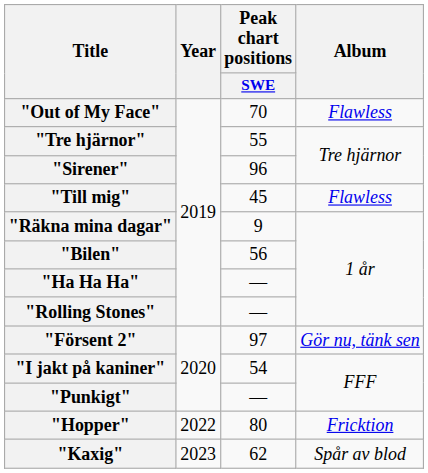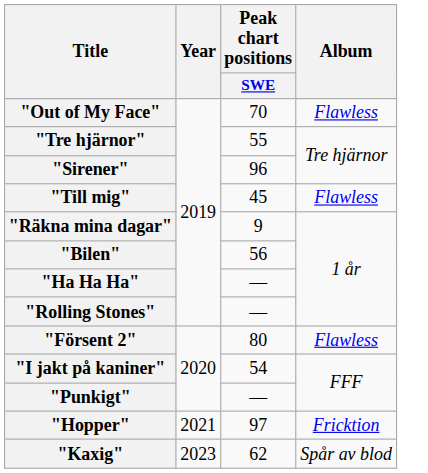 <table class="wikitable plainrowheaders" style="text-align:center;">
 <tr>
 <th scope="col" rowspan="2">Title</th>
 <th scope="col" rowspan="2">Year</th>
 <th scope="col" colspan="1">Peak chart positions</th>
 <th scope="col" rowspan="2">Album</th>
 </tr>
 <tr>
 <th scope="col" style="width:3em;font-size:85%;"><a href='#'>SWE</a><br></th>
 </tr>
 <tr>
 <th scope="row">"Out of My Face"<br></th>
 <td rowspan="8">2019</td>
 <td>70</td>
 <td><em><a href='#'>Flawless</a></em></td>
 </tr>
 <tr>
 <th scope="row">"Tre hjärnor"</th>
 <td>55</td>
 <td rowspan="2"><em>Tre hjärnor</em></td>
 </tr>
 <tr>
 <th scope="row">"Sirener"</th>
 <td>96</td>
 </tr>
 <tr>
 <th scope="row">"Till mig"<br></th>
 <td>45</td>
 <td><em><a href='#'>Flawless</a></em></td>
 </tr>
 <tr>
 <th scope="row">"Räkna mina dagar"<br></th>
 <td>9</td>
 <td rowspan="4"><em>1 år</em></td>
 </tr>
 <tr>
 <th scope="row">"Bilen"<br></th>
 <td>56</td>
 </tr>
 <tr>
 <th scope="row">"Ha Ha Ha"</th>
 <td>—</td>
 </tr>
 <tr>
 <th scope="row">"Rolling Stones"</th>
 <td>—</td>
 </tr>
 <tr>
 <th scope="row">"Försent 2"<br></th>
 <td rowspan="3">2020</td>
-<td>97</td>
-<td><em><a href='#'>Gör nu, tänk sen</a></em></td>
+<td>80<br></td>
+<td><em><a href='#'>Flawless</a></em></td>
 </tr>
 <tr>
 <th scope="row">"I jakt på kaniner"<br></th>
 <td>54</td>
 <td rowspan="2"><em>FFF</em></td>
 </tr>
 <tr>
 <th scope="row">"Punkigt"</th>
 <td>—</td>
 </tr>
 <tr>
 <th scope="row">"Hopper"<br></th>
-<td>2022</td>
-<td>80<br></td>
+<td>2021</td>
+<td>97</td>
 <td><em><a href='#'>Fricktion</a></em></td>
 </tr>
 <tr>
 <th scope="row">"Kaxig"<br></th>
 <td>2023</td>
 <td>62<br></td>
 <td><em>Spår av blod</em></td>
 </tr>
 </table>
